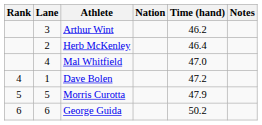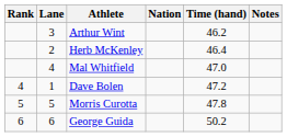 <table class="wikitable sortable" style="text-align:center">
 <tr>
 <th>Rank</th>
 <th>Lane</th>
 <th>Athlete</th>
 <th>Nation</th>
 <th>Time (hand)</th>
 <th>Notes</th>
 </tr>
 <tr>
 <td></td>
 <td>3</td>
 <td align=left><a href='#'>Arthur Wint</a></td>
 <td align=left></td>
 <td>46.2</td>
 <td></td>
 </tr>
 <tr>
 <td></td>
 <td>2</td>
 <td align=left><a href='#'>Herb McKenley</a></td>
 <td align=left></td>
 <td>46.4</td>
 <td></td>
 </tr>
 <tr>
 <td></td>
 <td>4</td>
 <td align=left><a href='#'>Mal Whitfield</a></td>
 <td align=left></td>
 <td>47.0</td>
 <td></td>
 </tr>
 <tr>
 <td>4</td>
 <td>1</td>
 <td align=left><a href='#'>Dave Bolen</a></td>
 <td align=left></td>
 <td>47.2</td>
 <td></td>
 </tr>
 <tr>
 <td>5</td>
 <td>5</td>
 <td align=left><a href='#'>Morris Curotta</a></td>
 <td align=left></td>
-<td>47.9</td>
+<td>47.8</td>
 <td></td>
 </tr>
 <tr>
 <td>6</td>
 <td>6</td>
 <td align=left><a href='#'>George Guida</a></td>
 <td align=left></td>
 <td>50.2</td>
 <td></td>
 </tr>
 </table>
